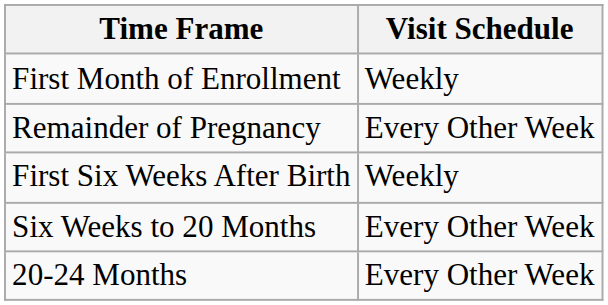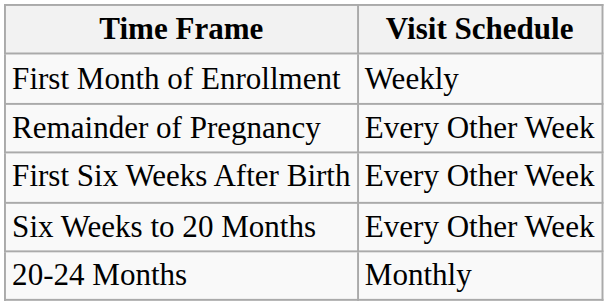 <table class="wikitable">
 <tr>
 <th>Time Frame</th>
 <th>Visit Schedule</th>
 </tr>
 <tr>
 <td>First Month of Enrollment</td>
 <td>Weekly</td>
 </tr>
 <tr>
 <td>Remainder of Pregnancy</td>
 <td>Every Other Week</td>
 </tr>
 <tr>
 <td>First Six Weeks After Birth</td>
-<td>Weekly</td>
+<td>Every Other Week</td>
 </tr>
 <tr>
 <td>Six Weeks to 20 Months</td>
 <td>Every Other Week</td>
 </tr>
 <tr>
 <td>20-24 Months</td>
-<td>Every Other Week</td>
+<td>Monthly</td>
 </tr>
 </table>
